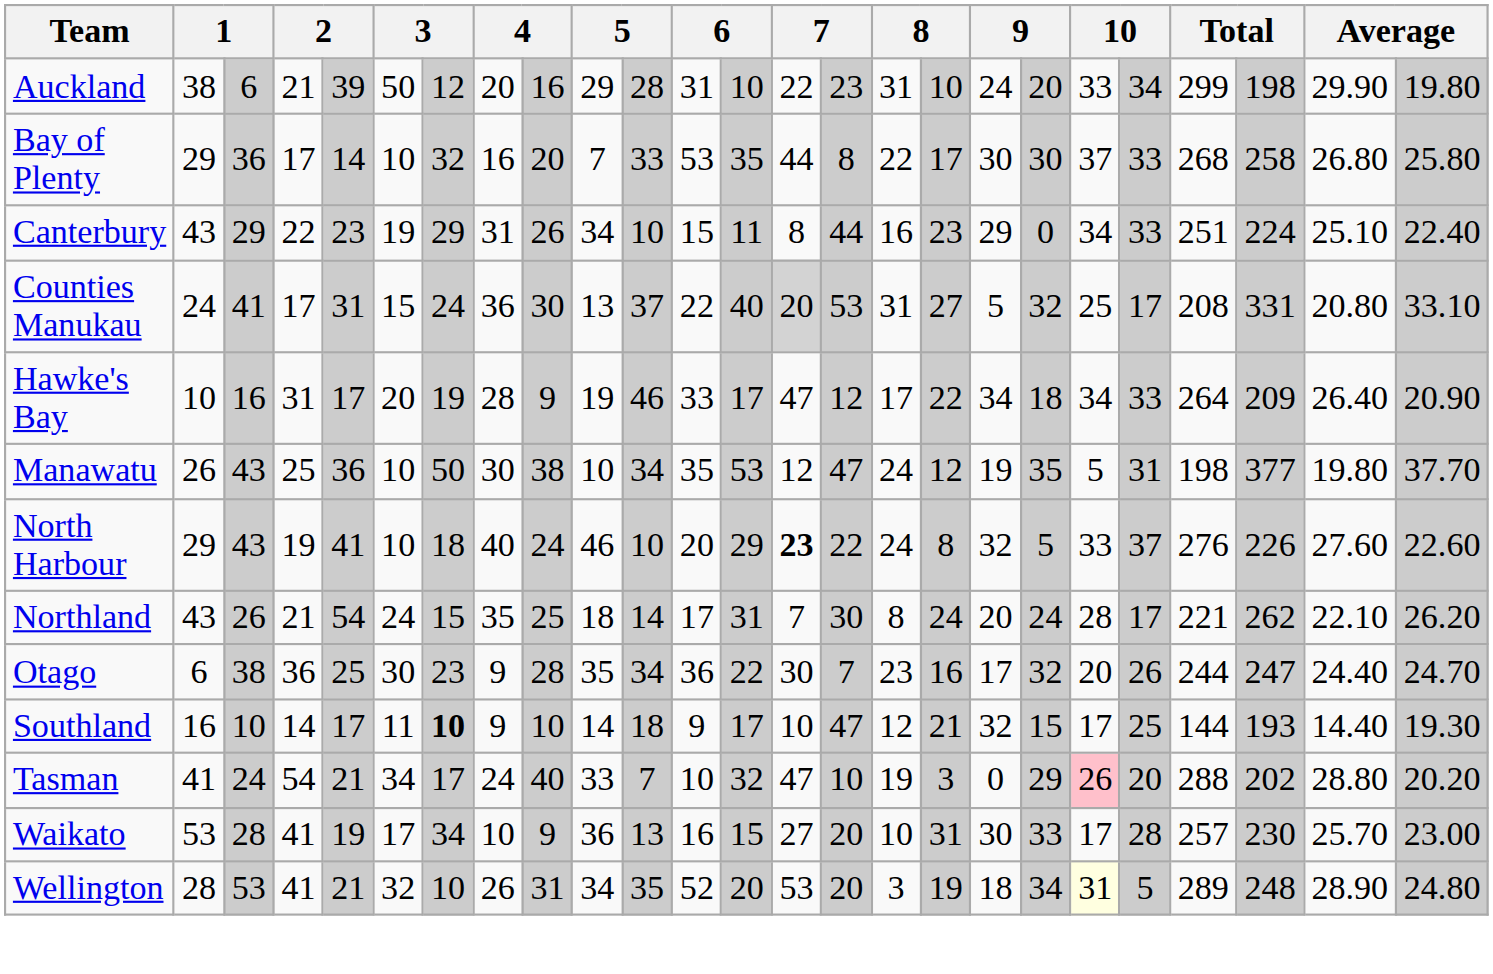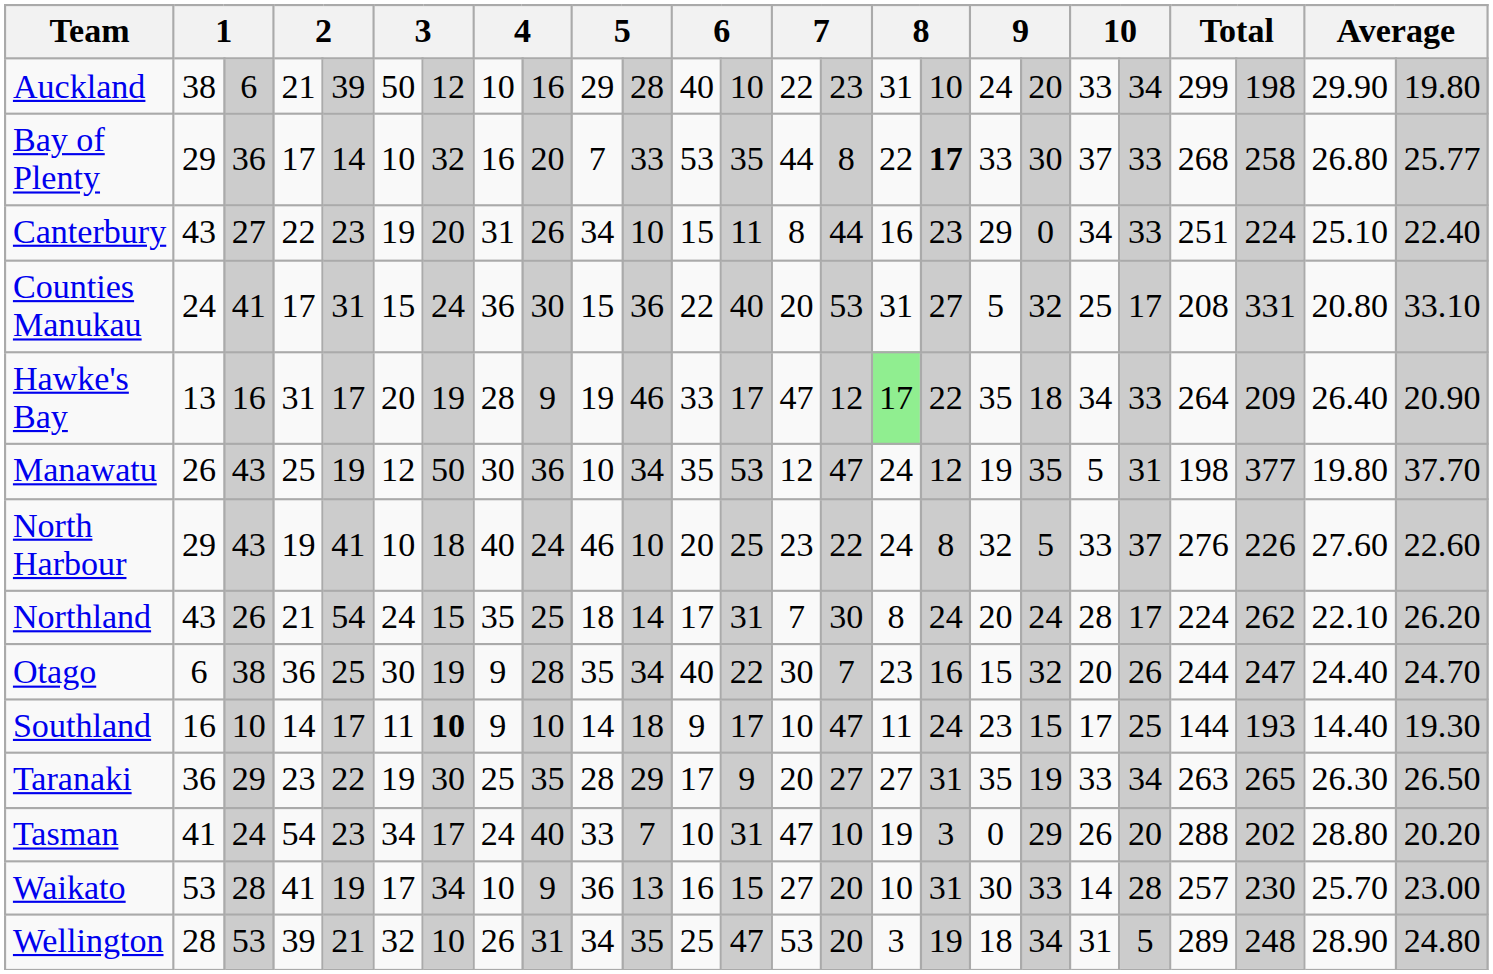 <table class="wikitable" style="text-align:center;width:100%">
 <tr>
 <th style="width:10%">Team</th>
 <th style="width:4%" colspan=2>1</th>
 <th style="width:4%" colspan=2>2</th>
 <th style="width:4%" colspan=2>3</th>
 <th style="width:4%" colspan=2>4</th>
 <th style="width:4%" colspan=2>5</th>
 <th style="width:4%" colspan=2>6</th>
 <th style="width:4%" colspan=2>7</th>
 <th style="width:4%" colspan=2>8</th>
 <th style="width:4%" colspan=2>9</th>
 <th style="width:4%" colspan=2>10</th>
 <th style="width:4%" colspan=2>Total</th>
 <th style="width:4%" colspan=2>Average</th>
 </tr>
 <tr>
 <td style="text-align:left"><a href='#'>Auckland</a></td>
 <td>38</td>
 <td style="background:#ccc">6</td>
 <td>21</td>
 <td style="background:#ccc">39</td>
 <td>50</td>
 <td style="background:#ccc">12</td>
-<td>20</td>
+<td>10</td>
 <td style="background:#ccc">16</td>
 <td>29</td>
 <td style="background:#ccc">28</td>
-<td>31</td>
+<td>40</td>
 <td style="background:#ccc">10</td>
 <td>22</td>
 <td style="background:#ccc">23</td>
 <td>31</td>
 <td style="background:#ccc">10</td>
 <td>24</td>
 <td style="background:#ccc">20</td>
 <td>33</td>
 <td style="background:#ccc">34</td>
 <td>299</td>
 <td style="background:#ccc">198</td>
 <td>29.90</td>
 <td style="background:#ccc">19.80</td>
 </tr>
 <tr>
 <td style="text-align:left"><a href='#'>Bay of Plenty</a></td>
 <td>29</td>
 <td style="background:#ccc">36</td>
 <td>17</td>
 <td style="background:#ccc">14</td>
 <td>10</td>
 <td style="background:#ccc">32</td>
 <td>16</td>
 <td style="background:#ccc">20</td>
 <td>7</td>
 <td style="background:#ccc">33</td>
 <td>53</td>
 <td style="background:#ccc">35</td>
 <td>44</td>
 <td style="background:#ccc">8</td>
 <td>22</td>
-<td style="background:#ccc">17</td>
-<td>30</td>
+<td style="background:#ccc"><strong>17</strong></td>
+<td>33</td>
 <td style="background:#ccc">30</td>
 <td>37</td>
 <td style="background:#ccc">33</td>
 <td>268</td>
 <td style="background:#ccc">258</td>
 <td>26.80</td>
-<td style="background:#ccc">25.80</td>
+<td style="background:#ccc">25.77</td>
 </tr>
 <tr>
 <td style="text-align:left"><a href='#'>Canterbury</a></td>
 <td>43</td>
-<td style="background:#ccc">29</td>
+<td style="background:#ccc">27</td>
 <td>22</td>
 <td style="background:#ccc">23</td>
 <td>19</td>
-<td style="background:#ccc">29</td>
+<td style="background:#ccc">20</td>
 <td>31</td>
 <td style="background:#ccc">26</td>
 <td>34</td>
 <td style="background:#ccc">10</td>
 <td>15</td>
 <td style="background:#ccc">11</td>
 <td>8</td>
 <td style="background:#ccc">44</td>
 <td>16</td>
 <td style="background:#ccc">23</td>
 <td>29</td>
 <td style="background:#ccc">0</td>
 <td>34</td>
 <td style="background:#ccc">33</td>
 <td>251</td>
 <td style="background:#ccc">224</td>
 <td>25.10</td>
 <td style="background:#ccc">22.40</td>
 </tr>
 <tr>
 <td style="text-align:left"><a href='#'>Counties Manukau</a></td>
 <td>24</td>
 <td style="background:#ccc">41</td>
 <td>17</td>
 <td style="background:#ccc">31</td>
 <td>15</td>
 <td style="background:#ccc">24</td>
 <td>36</td>
 <td style="background:#ccc">30</td>
-<td>13</td>
-<td style="background:#ccc">37</td>
+<td>15</td>
+<td style="background:#ccc">36</td>
 <td>22</td>
 <td style="background:#ccc">40</td>
-<td style="background: lightgrey;">20</td>
+<td>20</td>
 <td style="background:#ccc">53</td>
 <td>31</td>
 <td style="background:#ccc">27</td>
 <td>5</td>
 <td style="background:#ccc">32</td>
 <td>25</td>
 <td style="background:#ccc">17</td>
 <td>208</td>
 <td style="background:#ccc">331</td>
 <td>20.80</td>
 <td style="background:#ccc">33.10</td>
 </tr>
 <tr>
 <td style="text-align:left"><a href='#'>Hawke's Bay</a></td>
-<td>10</td>
+<td>13</td>
 <td style="background:#ccc">16</td>
 <td>31</td>
 <td style="background:#ccc">17</td>
 <td>20</td>
 <td style="background:#ccc">19</td>
 <td>28</td>
 <td style="background:#ccc">9</td>
 <td>19</td>
 <td style="background:#ccc">46</td>
 <td>33</td>
 <td style="background:#ccc">17</td>
 <td>47</td>
 <td style="background:#ccc">12</td>
-<td>17</td>
+<td style="background: lightgreen;">17</td>
 <td style="background:#ccc">22</td>
-<td>34</td>
+<td>35</td>
 <td style="background:#ccc">18</td>
 <td>34</td>
 <td style="background:#ccc">33</td>
 <td>264</td>
 <td style="background:#ccc">209</td>
 <td>26.40</td>
 <td style="background:#ccc">20.90</td>
 </tr>
 <tr>
 <td style="text-align:left"><a href='#'>Manawatu</a></td>
 <td>26</td>
 <td style="background:#ccc">43</td>
 <td>25</td>
-<td style="background:#ccc">36</td>
-<td>10</td>
+<td style="background:#ccc">19</td>
+<td>12</td>
 <td style="background:#ccc">50</td>
 <td>30</td>
-<td style="background:#ccc">38</td>
+<td style="background:#ccc">36</td>
 <td>10</td>
 <td style="background:#ccc">34</td>
 <td>35</td>
 <td style="background:#ccc">53</td>
 <td>12</td>
 <td style="background:#ccc">47</td>
 <td>24</td>
 <td style="background:#ccc">12</td>
 <td>19</td>
 <td style="background:#ccc">35</td>
 <td>5</td>
 <td style="background:#ccc">31</td>
 <td>198</td>
 <td style="background:#ccc">377</td>
 <td>19.80</td>
 <td style="background:#ccc">37.70</td>
 </tr>
 <tr>
 <td style="text-align:left"><a href='#'>North Harbour</a></td>
 <td>29</td>
 <td style="background:#ccc">43</td>
 <td>19</td>
 <td style="background:#ccc">41</td>
 <td>10</td>
 <td style="background:#ccc">18</td>
 <td>40</td>
 <td style="background:#ccc">24</td>
 <td>46</td>
 <td style="background:#ccc">10</td>
 <td>20</td>
-<td style="background:#ccc">29</td>
-<td><strong>23</strong></td>
+<td style="background:#ccc">25</td>
+<td>23</td>
 <td style="background:#ccc">22</td>
 <td>24</td>
 <td style="background:#ccc">8</td>
 <td>32</td>
 <td style="background:#ccc">5</td>
 <td>33</td>
 <td style="background:#ccc">37</td>
 <td>276</td>
 <td style="background:#ccc">226</td>
 <td>27.60</td>
 <td style="background:#ccc">22.60</td>
 </tr>
 <tr>
 <td style="text-align:left"><a href='#'>Northland</a></td>
 <td>43</td>
 <td style="background:#ccc">26</td>
 <td>21</td>
 <td style="background:#ccc">54</td>
 <td>24</td>
 <td style="background:#ccc">15</td>
 <td>35</td>
 <td style="background:#ccc">25</td>
 <td>18</td>
 <td style="background:#ccc">14</td>
 <td>17</td>
 <td style="background:#ccc">31</td>
 <td>7</td>
 <td style="background:#ccc">30</td>
 <td>8</td>
 <td style="background:#ccc">24</td>
 <td>20</td>
 <td style="background:#ccc">24</td>
 <td>28</td>
 <td style="background:#ccc">17</td>
-<td>221</td>
+<td>224</td>
 <td style="background:#ccc">262</td>
 <td>22.10</td>
 <td style="background:#ccc">26.20</td>
 </tr>
 <tr>
 <td style="text-align:left"><a href='#'>Otago</a></td>
 <td>6</td>
 <td style="background:#ccc">38</td>
 <td>36</td>
 <td style="background:#ccc">25</td>
 <td>30</td>
-<td style="background:#ccc">23</td>
+<td style="background:#ccc">19</td>
 <td>9</td>
 <td style="background:#ccc">28</td>
 <td>35</td>
 <td style="background:#ccc">34</td>
-<td>36</td>
+<td>40</td>
 <td style="background:#ccc">22</td>
 <td>30</td>
 <td style="background:#ccc">7</td>
 <td>23</td>
 <td style="background:#ccc">16</td>
-<td>17</td>
+<td>15</td>
 <td style="background:#ccc">32</td>
 <td>20</td>
 <td style="background:#ccc">26</td>
 <td>244</td>
 <td style="background:#ccc">247</td>
 <td>24.40</td>
 <td style="background:#ccc">24.70</td>
 </tr>
 <tr>
 <td style="text-align:left"><a href='#'>Southland</a></td>
 <td>16</td>
 <td style="background:#ccc">10</td>
 <td>14</td>
 <td style="background:#ccc">17</td>
 <td>11</td>
 <td style="background:#ccc"><strong>10</strong></td>
 <td>9</td>
 <td style="background:#ccc">10</td>
 <td>14</td>
 <td style="background:#ccc">18</td>
 <td>9</td>
 <td style="background:#ccc">17</td>
 <td>10</td>
 <td style="background:#ccc">47</td>
-<td>12</td>
-<td style="background:#ccc">21</td>
-<td>32</td>
+<td>11</td>
+<td style="background:#ccc">24</td>
+<td>23</td>
 <td style="background:#ccc">15</td>
 <td>17</td>
 <td style="background:#ccc">25</td>
 <td>144</td>
 <td style="background:#ccc">193</td>
 <td>14.40</td>
 <td style="background:#ccc">19.30</td>
 </tr>
 <tr>
+<td style="text-align:left"><a href='#'>Taranaki</a></td>
+<td>36</td>
+<td style="background:#ccc">29</td>
+<td>23</td>
+<td style="background:#ccc">22</td>
+<td>19</td>
+<td style="background:#ccc">30</td>
+<td>25</td>
+<td style="background:#ccc">35</td>
+<td>28</td>
+<td style="background:#ccc">29</td>
+<td>17</td>
+<td style="background:#ccc">9</td>
+<td>20</td>
+<td style="background:#ccc">27</td>
+<td>27</td>
+<td style="background:#ccc">31</td>
+<td>35</td>
+<td style="background:#ccc">19</td>
+<td>33</td>
+<td style="background:#ccc">34</td>
+<td>263</td>
+<td style="background:#ccc">265</td>
+<td>26.30</td>
+<td style="background:#ccc">26.50</td>
+</tr>
+<tr>
 <td style="text-align:left"><a href='#'>Tasman</a></td>
 <td>41</td>
 <td style="background:#ccc">24</td>
 <td>54</td>
-<td style="background:#ccc">21</td>
+<td style="background:#ccc">23</td>
 <td>34</td>
 <td style="background:#ccc">17</td>
 <td>24</td>
 <td style="background:#ccc">40</td>
 <td>33</td>
 <td style="background:#ccc">7</td>
 <td>10</td>
-<td style="background:#ccc">32</td>
+<td style="background:#ccc">31</td>
 <td>47</td>
 <td style="background:#ccc">10</td>
 <td>19</td>
 <td style="background:#ccc">3</td>
 <td>0</td>
 <td style="background:#ccc">29</td>
-<td style="background: pink;">26</td>
+<td>26</td>
 <td style="background:#ccc">20</td>
 <td>288</td>
 <td style="background:#ccc">202</td>
 <td>28.80</td>
 <td style="background:#ccc">20.20</td>
 </tr>
 <tr>
 <td style="text-align:left"><a href='#'>Waikato</a></td>
 <td>53</td>
 <td style="background:#ccc">28</td>
 <td>41</td>
 <td style="background:#ccc">19</td>
 <td>17</td>
 <td style="background:#ccc">34</td>
 <td>10</td>
 <td style="background:#ccc">9</td>
 <td>36</td>
 <td style="background:#ccc">13</td>
 <td>16</td>
 <td style="background:#ccc">15</td>
 <td>27</td>
 <td style="background:#ccc">20</td>
 <td>10</td>
 <td style="background:#ccc">31</td>
 <td>30</td>
 <td style="background:#ccc">33</td>
-<td>17</td>
+<td>14</td>
 <td style="background:#ccc">28</td>
 <td>257</td>
 <td style="background:#ccc">230</td>
 <td>25.70</td>
 <td style="background:#ccc">23.00</td>
 </tr>
 <tr>
 <td style="text-align:left"><a href='#'>Wellington</a></td>
 <td>28</td>
 <td style="background:#ccc">53</td>
-<td>41</td>
+<td>39</td>
 <td style="background:#ccc">21</td>
 <td>32</td>
 <td style="background:#ccc">10</td>
 <td>26</td>
 <td style="background:#ccc">31</td>
 <td>34</td>
 <td style="background:#ccc">35</td>
-<td>52</td>
-<td style="background:#ccc">20</td>
+<td>25</td>
+<td style="background:#ccc">47</td>
 <td>53</td>
 <td style="background:#ccc">20</td>
 <td>3</td>
 <td style="background:#ccc">19</td>
 <td>18</td>
 <td style="background:#ccc">34</td>
-<td style="background: lightyellow;">31</td>
+<td>31</td>
 <td style="background:#ccc">5</td>
 <td>289</td>
 <td style="background:#ccc">248</td>
 <td>28.90</td>
 <td style="background:#ccc">24.80</td>
 </tr>
 </table>
